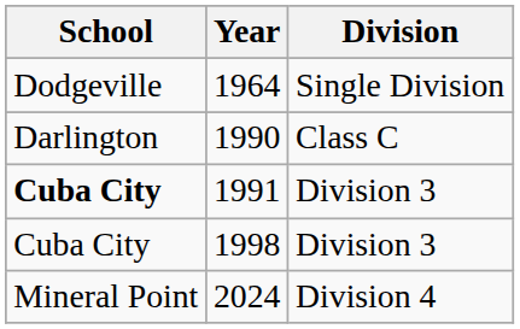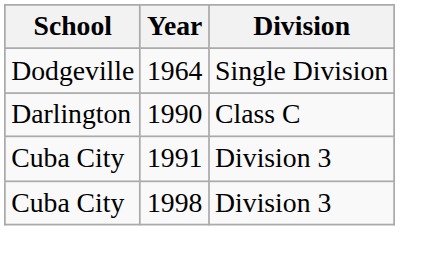 <table class="wikitable">
 <tr>
 <th>School</th>
 <th>Year</th>
 <th>Division</th>
 </tr>
 <tr>
 <td>Dodgeville</td>
 <td>1964</td>
 <td>Single Division</td>
 </tr>
 <tr>
 <td>Darlington</td>
 <td>1990</td>
 <td>Class C</td>
 </tr>
 <tr>
-<td><strong>Cuba City</strong></td>
+<td>Cuba City</td>
 <td>1991</td>
 <td>Division 3</td>
 </tr>
 <tr>
 <td>Cuba City</td>
 <td>1998</td>
 <td>Division 3</td>
 </tr>
-<tr>
-<td>Mineral Point</td>
-<td>2024</td>
-<td>Division 4</td>
-</tr>
 </table>
